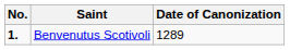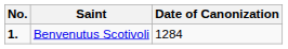 <table class="wikitable">
 <tr>
 <th>No.</th>
 <th>Saint</th>
 <th>Date of Canonization</th>
 </tr>
 <tr>
 <td><strong>1.</strong></td>
 <td><a href='#'>Benvenutus Scotivoli</a></td>
-<td>1289</td>
+<td>1284</td>
 </tr>
 </table>
